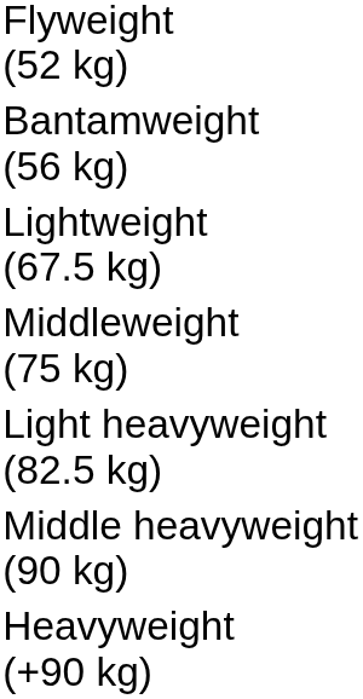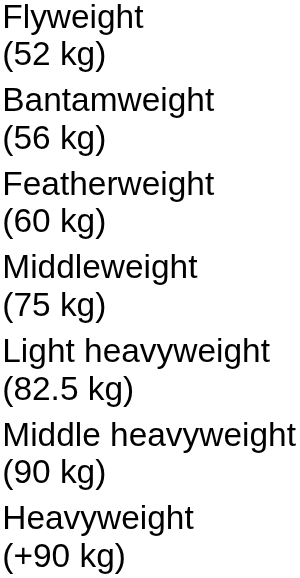 <table>
 <tr>
 <td>Flyweight<br>(52 kg)</td>
 <td></td>
 <td></td>
 <td></td>
 </tr>
 <tr>
 <td>Bantamweight<br>(56 kg)</td>
 <td></td>
 <td></td>
 <td></td>
 </tr>
 <tr>
-<td>Lightweight<br>(67.5 kg)</td>
+<td>Featherweight<br>(60 kg)</td>
 <td></td>
 <td></td>
 <td></td>
 </tr>
 <tr>
 <td>Middleweight<br>(75 kg)</td>
 <td></td>
 <td></td>
 <td></td>
 </tr>
 <tr>
 <td>Light heavyweight<br>(82.5 kg)</td>
 <td></td>
 <td></td>
 <td></td>
 </tr>
 <tr>
 <td>Middle heavyweight<br>(90 kg)</td>
 <td></td>
 <td></td>
 <td></td>
 </tr>
 <tr>
 <td>Heavyweight<br>(+90 kg)</td>
 <td></td>
 <td></td>
 <td></td>
 </tr>
 </table>
